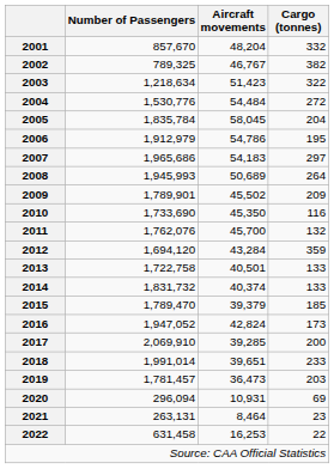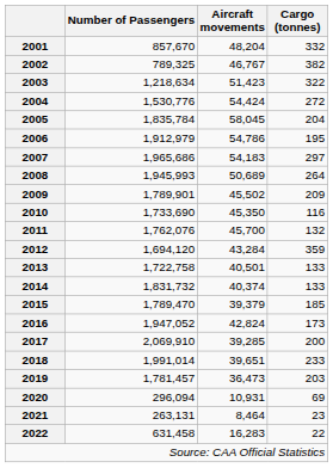 <table class="wikitable sortable" style="text-align: right;" align="center">
 <tr>
 <th style="width:75px"></th>
 <th>Number of Passengers</th>
 <th style="width:75px">Aircraft movements</th>
 <th style="width:75px">Cargo <br> (tonnes)</th>
 </tr>
 <tr>
 <th>2001</th>
 <td>857,670</td>
 <td>48,204</td>
 <td>332</td>
 </tr>
 <tr>
 <th>2002</th>
 <td>789,325</td>
 <td>46,767</td>
 <td>382</td>
 </tr>
 <tr>
 <th>2003</th>
 <td>1,218,634</td>
 <td>51,423</td>
 <td>322</td>
 </tr>
 <tr>
 <th>2004</th>
 <td>1,530,776</td>
-<td>54,484</td>
+<td>54,424</td>
 <td>272</td>
 </tr>
 <tr>
 <th>2005</th>
 <td>1,835,784</td>
 <td>58,045</td>
 <td>204</td>
 </tr>
 <tr>
 <th>2006</th>
 <td>1,912,979</td>
 <td>54,786</td>
 <td>195</td>
 </tr>
 <tr>
 <th>2007</th>
 <td>1,965,686</td>
 <td>54,183</td>
 <td>297</td>
 </tr>
 <tr>
 <th>2008</th>
 <td>1,945,993</td>
 <td>50,689</td>
 <td>264</td>
 </tr>
 <tr>
 <th>2009</th>
 <td>1,789,901</td>
 <td>45,502</td>
 <td>209</td>
 </tr>
 <tr>
 <th>2010</th>
 <td>1,733,690</td>
 <td>45,350</td>
 <td>116</td>
 </tr>
 <tr>
 <th>2011</th>
 <td>1,762,076</td>
 <td>45,700</td>
 <td>132</td>
 </tr>
 <tr>
 <th>2012</th>
 <td>1,694,120</td>
 <td>43,284</td>
 <td>359</td>
 </tr>
 <tr>
 <th>2013</th>
 <td>1,722,758</td>
 <td>40,501</td>
 <td>133</td>
 </tr>
 <tr>
 <th>2014</th>
 <td>1,831,732</td>
 <td>40,374</td>
 <td>133</td>
 </tr>
 <tr>
 <th>2015</th>
 <td>1,789,470</td>
 <td>39,379</td>
 <td>185</td>
 </tr>
 <tr>
 <th>2016</th>
 <td>1,947,052</td>
 <td>42,824</td>
 <td>173</td>
 </tr>
 <tr>
 <th>2017</th>
 <td>2,069,910</td>
 <td>39,285</td>
 <td>200</td>
 </tr>
 <tr>
 <th>2018</th>
 <td>1,991,014</td>
 <td>39,651</td>
 <td>233</td>
 </tr>
 <tr>
 <th>2019</th>
 <td>1,781,457</td>
 <td>36,473</td>
 <td>203</td>
 </tr>
 <tr>
 <th>2020</th>
 <td>296,094</td>
 <td>10,931</td>
 <td>69</td>
 </tr>
 <tr>
 <th>2021</th>
 <td>263,131</td>
 <td>8,464</td>
 <td>23</td>
 </tr>
 <tr>
 <th>2022</th>
 <td>631,458</td>
-<td>16,253</td>
+<td>16,283</td>
 <td>22</td>
 </tr>
 <tr class="sortbottom">
 <td colspan=5 align="right"><em>Source: CAA Official Statistics</em></td>
 </tr>
 </table>
